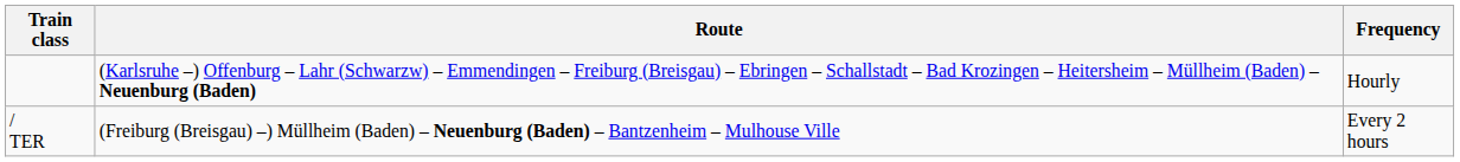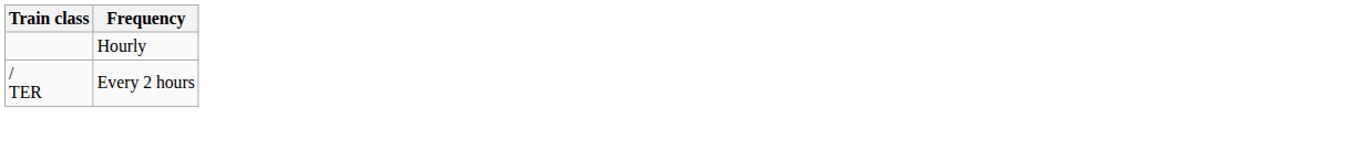 <table class="wikitable">
 <tr>
 <th>Train class</th>
-<th>Route</th>
 <th>Frequency</th>
 </tr>
 <tr>
 <td></td>
-<td>(<a href='#'>Karlsruhe</a> –) <a href='#'>Offenburg</a> – <a href='#'>Lahr (Schwarzw)</a> – <a href='#'>Emmendingen</a> – <a href='#'>Freiburg (Breisgau)</a> – <a href='#'>Ebringen</a> – <a href='#'>Schallstadt</a> – <a href='#'>Bad Krozingen</a> – <a href='#'>Heitersheim</a> – <a href='#'>Müllheim (Baden)</a> – <strong>Neuenburg (Baden)</strong></td>
 <td>Hourly</td>
 </tr>
 <tr>
 <td>/<br>TER</td>
-<td>(Freiburg (Breisgau) –) Müllheim (Baden) – <strong>Neuenburg (Baden)</strong> – <a href='#'>Bantzenheim</a> – <a href='#'>Mulhouse Ville</a></td>
 <td>Every 2 hours</td>
 </tr>
 </table>
